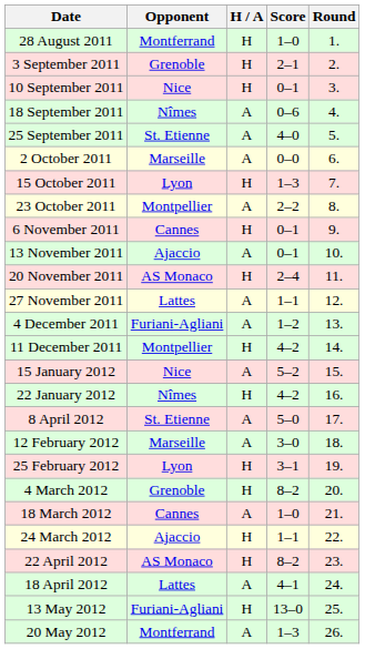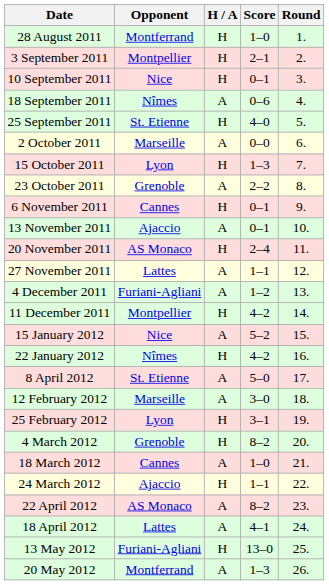 <table class="wikitable" style="text-align:center">
 <tr>
 <th>Date</th>
 <th>Opponent</th>
 <th>H / A</th>
 <th>Score</th>
 <th>Round</th>
 </tr>
 <tr style="background:#dfd;">
 <td>28 August 2011</td>
 <td><a href='#'>Montferrand</a></td>
 <td>H</td>
 <td>1–0</td>
 <td>1.</td>
 </tr>
 <tr style="background:#fdd;">
 <td>3 September 2011</td>
-<td><a href='#'>Grenoble</a></td>
+<td><a href='#'>Montpellier</a></td>
 <td>H</td>
 <td>2–1</td>
 <td>2.</td>
 </tr>
 <tr style="background:#fdd;">
 <td>10 September 2011</td>
 <td><a href='#'>Nice</a></td>
 <td>H</td>
 <td>0–1</td>
 <td>3.</td>
 </tr>
 <tr style="background:#dfd;">
 <td>18 September 2011</td>
 <td><a href='#'>Nîmes</a></td>
 <td>A</td>
 <td>0–6</td>
 <td>4.</td>
 </tr>
 <tr style="background:#dfd;">
 <td>25 September 2011</td>
 <td><a href='#'>St. Etienne</a></td>
-<td>A</td>
+<td>H</td>
 <td>4–0</td>
 <td>5.</td>
 </tr>
 <tr style="background:#ffd;">
 <td>2 October 2011</td>
 <td><a href='#'>Marseille</a></td>
 <td>A</td>
 <td>0–0</td>
 <td>6.</td>
 </tr>
 <tr style="background:#fdd;">
 <td>15 October 2011</td>
 <td><a href='#'>Lyon</a></td>
 <td>H</td>
 <td>1–3</td>
 <td>7.</td>
 </tr>
 <tr style="background:#ffd;">
 <td>23 October 2011</td>
-<td><a href='#'>Montpellier</a></td>
+<td><a href='#'>Grenoble</a></td>
 <td>A</td>
 <td>2–2</td>
 <td>8.</td>
 </tr>
 <tr style="background:#fdd;">
 <td>6 November 2011</td>
 <td><a href='#'>Cannes</a></td>
 <td>H</td>
 <td>0–1</td>
 <td>9.</td>
 </tr>
 <tr style="background:#dfd;">
 <td>13 November 2011</td>
 <td><a href='#'>Ajaccio</a></td>
 <td>A</td>
 <td>0–1</td>
 <td>10.</td>
 </tr>
 <tr style="background:#fdd;">
 <td>20 November 2011</td>
 <td><a href='#'>AS Monaco</a></td>
 <td>H</td>
 <td>2–4</td>
 <td>11.</td>
 </tr>
 <tr style="background:#ffd;">
 <td>27 November 2011</td>
 <td><a href='#'>Lattes</a></td>
 <td>A</td>
 <td>1–1</td>
 <td>12.</td>
 </tr>
 <tr style="background:#dfd;">
 <td>4 December 2011</td>
 <td><a href='#'>Furiani-Agliani</a></td>
 <td>A</td>
 <td>1–2</td>
 <td>13.</td>
 </tr>
 <tr style="background:#dfd;">
 <td>11 December 2011</td>
 <td><a href='#'>Montpellier</a></td>
 <td>H</td>
 <td>4–2</td>
 <td>14.</td>
 </tr>
 <tr style="background:#fdd;">
 <td>15 January 2012</td>
 <td><a href='#'>Nice</a></td>
 <td>A</td>
 <td>5–2</td>
 <td>15.</td>
 </tr>
 <tr style="background:#dfd;">
 <td>22 January 2012</td>
 <td><a href='#'>Nîmes</a></td>
 <td>H</td>
 <td>4–2</td>
 <td>16.</td>
 </tr>
 <tr style="background:#fdd;">
 <td>8 April 2012</td>
 <td><a href='#'>St. Etienne</a></td>
 <td>A</td>
 <td>5–0</td>
 <td>17.</td>
 </tr>
 <tr style="background:#dfd;">
 <td>12 February 2012</td>
 <td><a href='#'>Marseille</a></td>
 <td>A</td>
 <td>3–0</td>
 <td>18.</td>
 </tr>
 <tr style="background:#fdd;">
 <td>25 February 2012</td>
 <td><a href='#'>Lyon</a></td>
 <td>H</td>
 <td>3–1</td>
 <td>19.</td>
 </tr>
 <tr style="background:#dfd;">
 <td>4 March 2012</td>
 <td><a href='#'>Grenoble</a></td>
 <td>H</td>
 <td>8–2</td>
 <td>20.</td>
 </tr>
 <tr style="background:#fdd;">
 <td>18 March 2012</td>
 <td><a href='#'>Cannes</a></td>
 <td>A</td>
 <td>1–0</td>
 <td>21.</td>
 </tr>
 <tr style="background:#ffd;">
 <td>24 March 2012</td>
 <td><a href='#'>Ajaccio</a></td>
 <td>H</td>
 <td>1–1</td>
 <td>22.</td>
 </tr>
 <tr style="background:#fdd;">
 <td>22 April 2012</td>
 <td><a href='#'>AS Monaco</a></td>
-<td>H</td>
+<td>A</td>
 <td>8–2</td>
 <td>23.</td>
 </tr>
 <tr style="background:#dfd;">
 <td>18 April 2012</td>
 <td><a href='#'>Lattes</a></td>
 <td>A</td>
 <td>4–1</td>
 <td>24.</td>
 </tr>
 <tr style="background:#dfd;">
 <td>13 May 2012</td>
 <td><a href='#'>Furiani-Agliani</a></td>
 <td>H</td>
 <td>13–0</td>
 <td>25.</td>
 </tr>
 <tr style="background:#dfd;">
 <td>20 May 2012</td>
 <td><a href='#'>Montferrand</a></td>
 <td>A</td>
 <td>1–3</td>
 <td>26.</td>
 </tr>
 </table>
